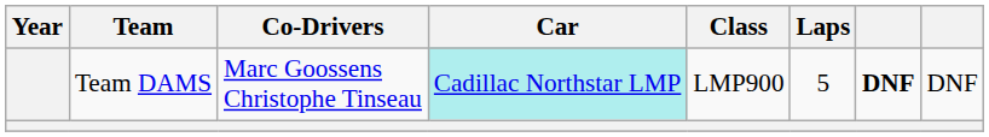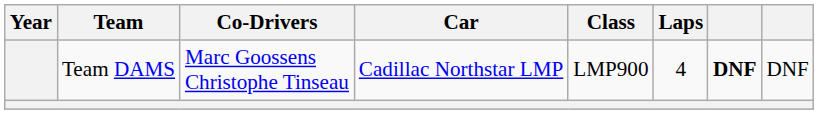 <table class="wikitable" style="font-size:90%">
 <tr>
 <th>Year</th>
 <th>Team</th>
 <th>Co-Drivers</th>
 <th>Car</th>
 <th>Class</th>
 <th>Laps</th>
 <th></th>
 <th></th>
 </tr>
 <tr align="center">
 <th></th>
 <td align="left"> Team <a href='#'>DAMS</a></td>
 <td align="left"> <a href='#'>Marc Goossens</a><br> <a href='#'>Christophe Tinseau</a></td>
-<td align="left" style="background: paleturquoise;"><a href='#'>Cadillac Northstar LMP</a></td>
+<td align="left"><a href='#'>Cadillac Northstar LMP</a></td>
 <td>LMP900</td>
-<td>5</td>
+<td>4</td>
 <td><strong>DNF</strong></td>
 <td>DNF</td>
 </tr>
 <tr>
 <th colspan="8"></th>
 </tr>
 </table>
